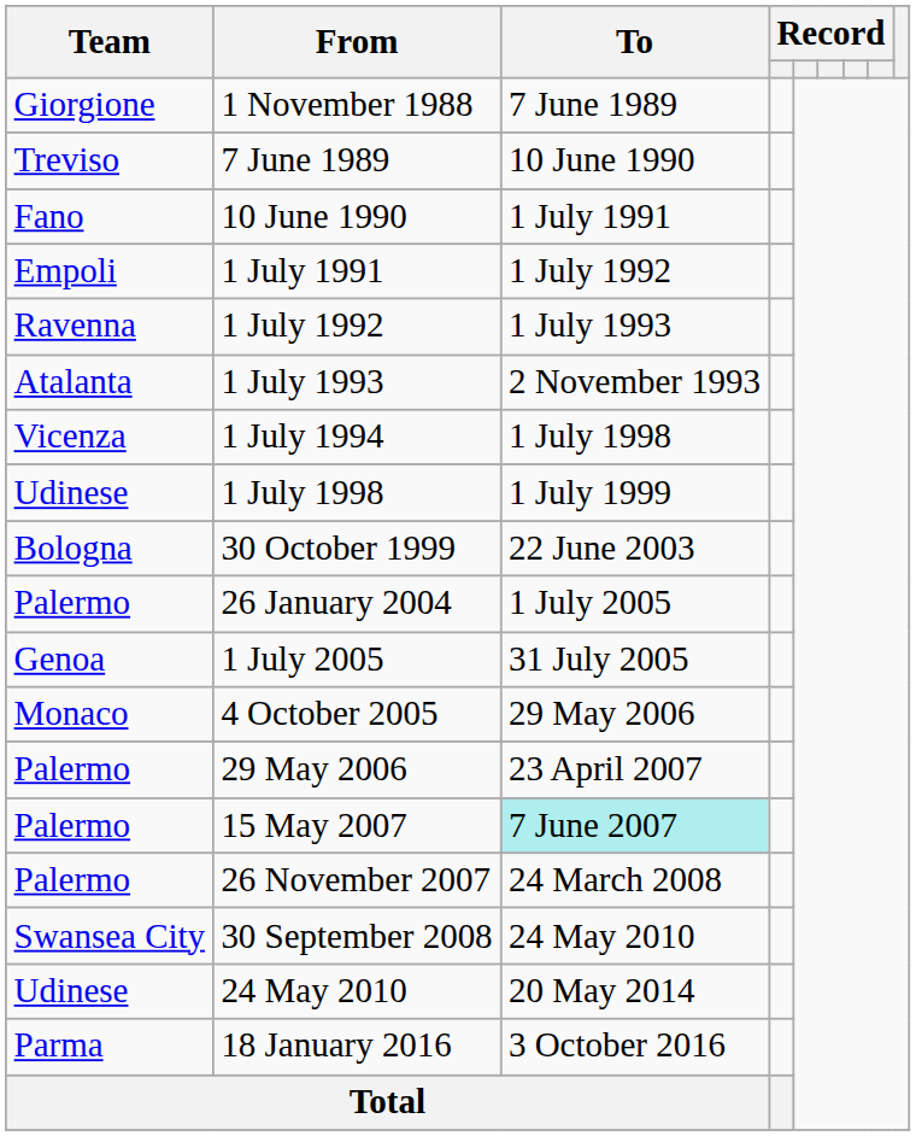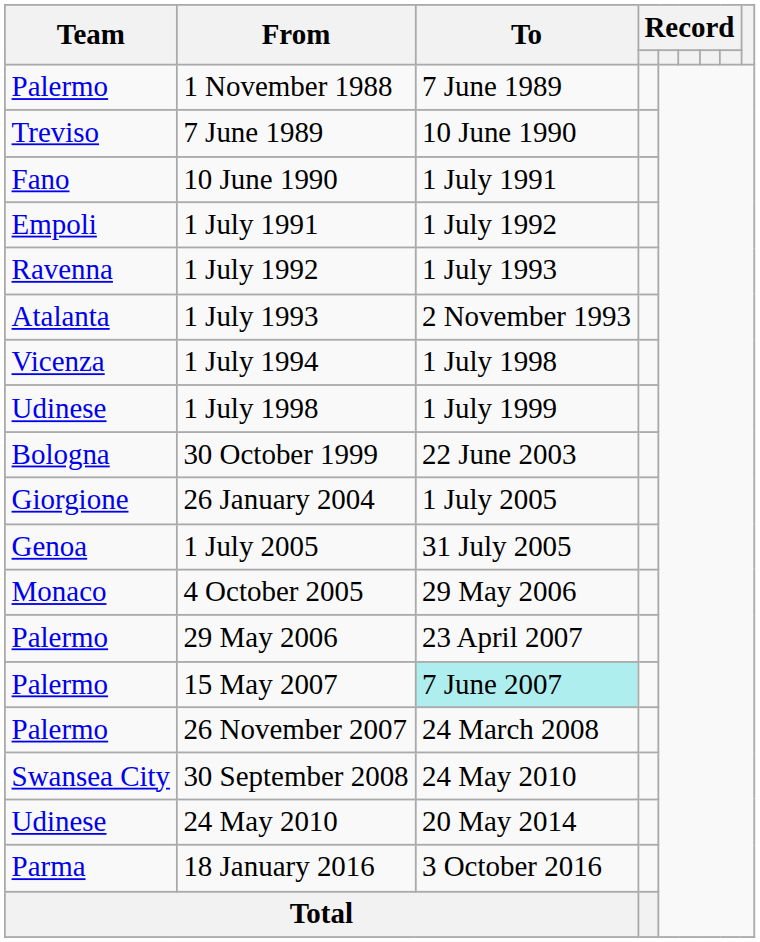 <table class=wikitable style="text-align: center">
 <tr>
 <th rowspan=2>Team</th>
 <th rowspan=2>From</th>
 <th rowspan=2>To</th>
 <th colspan=5>Record</th>
 <th rowspan=2></th>
 </tr>
 <tr>
 <th></th>
 <th></th>
 <th></th>
 <th></th>
 <th></th>
 </tr>
 <tr>
-<td align=left><a href='#'>Giorgione</a></td>
+<td align=left><a href='#'>Palermo</a></td>
 <td align=left>1 November 1988</td>
 <td align=left>7 June 1989<br></td>
 <td></td>
 </tr>
 <tr>
 <td align=left><a href='#'>Treviso</a></td>
 <td align=left>7 June 1989</td>
 <td align=left>10 June 1990<br></td>
 <td></td>
 </tr>
 <tr>
 <td align=left><a href='#'>Fano</a></td>
 <td align=left>10 June 1990</td>
 <td align=left>1 July 1991<br></td>
 <td></td>
 </tr>
 <tr>
 <td align=left><a href='#'>Empoli</a></td>
 <td align=left>1 July 1991</td>
 <td align=left>1 July 1992<br></td>
 <td></td>
 </tr>
 <tr>
 <td align=left><a href='#'>Ravenna</a></td>
 <td align=left>1 July 1992</td>
 <td align=left>1 July 1993<br></td>
 <td></td>
 </tr>
 <tr>
 <td align=left><a href='#'>Atalanta</a></td>
 <td align=left>1 July 1993</td>
 <td align=left>2 November 1993<br></td>
 <td></td>
 </tr>
 <tr>
 <td align=left><a href='#'>Vicenza</a></td>
 <td align=left>1 July 1994</td>
 <td align=left>1 July 1998<br></td>
 <td></td>
 </tr>
 <tr>
 <td align=left><a href='#'>Udinese</a></td>
 <td align=left>1 July 1998</td>
 <td align=left>1 July 1999<br></td>
 <td></td>
 </tr>
 <tr>
 <td align=left><a href='#'>Bologna</a></td>
 <td align=left>30 October 1999</td>
 <td align=left>22 June 2003<br></td>
 <td></td>
 </tr>
 <tr>
-<td align=left><a href='#'>Palermo</a></td>
+<td align=left><a href='#'>Giorgione</a></td>
 <td align=left>26 January 2004</td>
 <td align=left>1 July 2005<br></td>
 <td></td>
 </tr>
 <tr>
 <td align=left><a href='#'>Genoa</a></td>
 <td align=left>1 July 2005</td>
 <td align=left>31 July 2005<br></td>
 <td></td>
 </tr>
 <tr>
 <td align=left><a href='#'>Monaco</a></td>
 <td align=left>4 October 2005</td>
 <td align=left>29 May 2006<br></td>
 <td></td>
 </tr>
 <tr>
 <td align=left><a href='#'>Palermo</a></td>
 <td align=left>29 May 2006</td>
 <td align=left>23 April 2007<br></td>
 <td></td>
 </tr>
 <tr>
 <td align=left><a href='#'>Palermo</a></td>
 <td align=left>15 May 2007</td>
 <td align=left style="background: paleturquoise;">7 June 2007<br></td>
 <td></td>
 </tr>
 <tr>
 <td align=left><a href='#'>Palermo</a></td>
 <td align=left>26 November 2007</td>
 <td align=left>24 March 2008<br></td>
 <td></td>
 </tr>
 <tr>
 <td align=left><a href='#'>Swansea City</a></td>
 <td align=left>30 September 2008</td>
 <td align=left>24 May 2010<br></td>
 <td></td>
 </tr>
 <tr>
 <td align=left><a href='#'>Udinese</a></td>
 <td align=left>24 May 2010</td>
 <td align=left>20 May 2014<br></td>
 <td></td>
 </tr>
 <tr>
 <td align=left><a href='#'>Parma</a></td>
 <td align=left>18 January 2016</td>
 <td align=left>3 October 2016<br></td>
 <td></td>
 </tr>
 <tr>
 <th colspan=3>Total<br></th>
 <th></th>
 </tr>
 </table>
